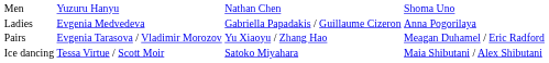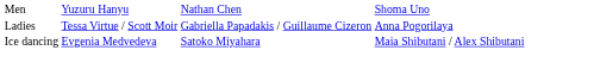 <table>
 <tr>
 <td>Men</td>
 <td> <a href='#'>Yuzuru Hanyu</a></td>
 <td> <a href='#'>Nathan Chen</a></td>
 <td> <a href='#'>Shoma Uno</a></td>
 </tr>
 <tr>
 <td>Ladies</td>
-<td> <a href='#'>Evgenia Medvedeva</a></td>
+<td> <a href='#'>Tessa Virtue</a> / <a href='#'>Scott Moir</a></td>
 <td> <a href='#'>Gabriella Papadakis</a> / <a href='#'>Guillaume Cizeron</a></td>
 <td> <a href='#'>Anna Pogorilaya</a></td>
 </tr>
 <tr>
-<td>Pairs</td>
-<td> <a href='#'>Evgenia Tarasova</a> / <a href='#'>Vladimir Morozov</a></td>
-<td> <a href='#'>Yu Xiaoyu</a> / <a href='#'>Zhang Hao</a></td>
-<td> <a href='#'>Meagan Duhamel</a> / <a href='#'>Eric Radford</a></td>
-</tr>
-<tr>
 <td>Ice dancing</td>
-<td> <a href='#'>Tessa Virtue</a> / <a href='#'>Scott Moir</a></td>
+<td> <a href='#'>Evgenia Medvedeva</a></td>
 <td> <a href='#'>Satoko Miyahara</a></td>
 <td> <a href='#'>Maia Shibutani</a> / <a href='#'>Alex Shibutani</a></td>
 </tr>
 </table>
